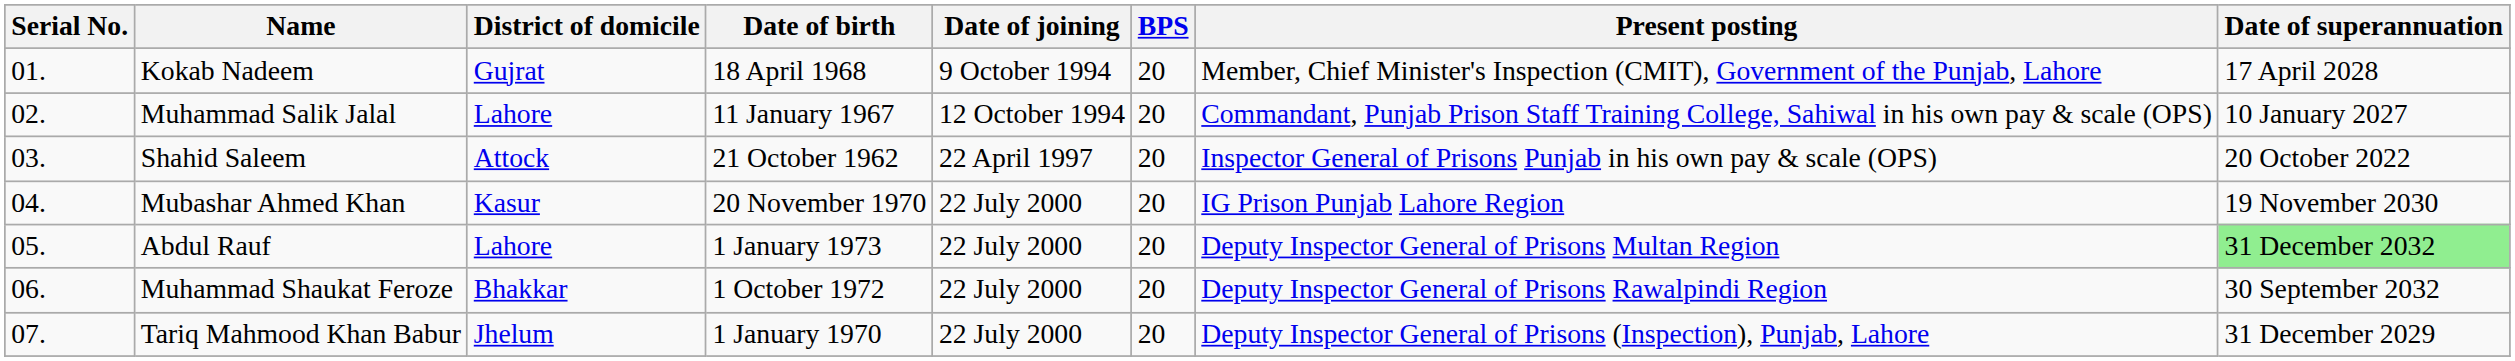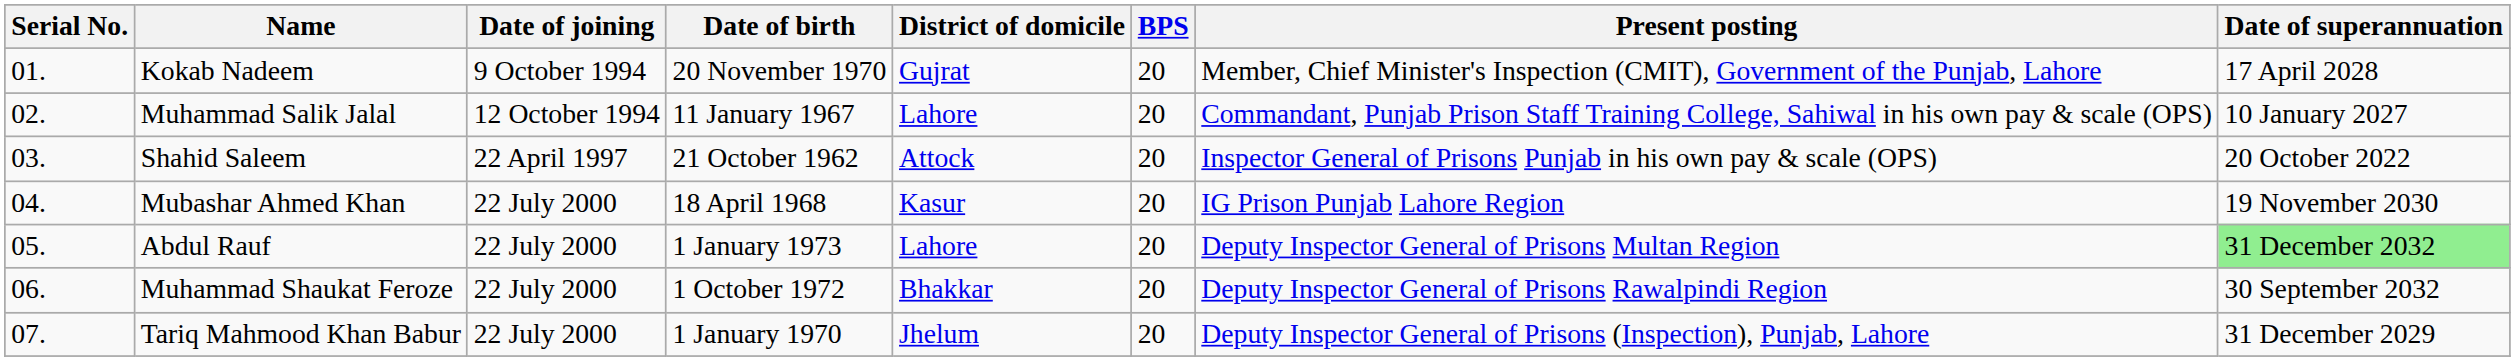 <table class="wikitable">
 <tr>
 <th>Serial No.</th>
 <th>Name</th>
+<th>Date of joining</th>
+<th>Date of birth</th>
 <th>District of domicile</th>
-<th>Date of birth</th>
-<th>Date of joining</th>
 <th><a href='#'>BPS</a></th>
 <th>Present posting</th>
 <th>Date of superannuation</th>
 </tr>
 <tr>
 <td>01.</td>
 <td>Kokab Nadeem</td>
+<td>9 October 1994</td>
+<td>20 November 1970</td>
 <td><a href='#'>Gujrat</a></td>
-<td>18 April 1968</td>
-<td>9 October 1994</td>
 <td>20</td>
 <td>Member, Chief Minister's Inspection (CMIT), <a href='#'>Government of the Punjab</a>, <a href='#'>Lahore</a></td>
 <td>17 April 2028</td>
 </tr>
 <tr>
 <td>02.</td>
 <td>Muhammad Salik Jalal</td>
+<td>12 October 1994</td>
+<td>11 January 1967</td>
 <td><a href='#'>Lahore</a></td>
-<td>11 January 1967</td>
-<td>12 October 1994</td>
 <td>20</td>
 <td><a href='#'>Commandant</a>, <a href='#'>Punjab Prison Staff Training College, Sahiwal</a> in his own pay & scale (OPS)</td>
 <td>10 January 2027</td>
 </tr>
 <tr>
 <td>03.</td>
 <td>Shahid Saleem</td>
+<td>22 April 1997</td>
+<td>21 October 1962</td>
 <td><a href='#'>Attock</a></td>
-<td>21 October 1962</td>
-<td>22 April 1997</td>
 <td>20</td>
 <td><a href='#'>Inspector General of Prisons</a> <a href='#'>Punjab</a> in his own pay & scale (OPS)</td>
 <td>20 October 2022</td>
 </tr>
 <tr>
 <td>04.</td>
 <td>Mubashar Ahmed Khan</td>
+<td>22 July 2000</td>
+<td>18 April 1968</td>
 <td><a href='#'>Kasur</a></td>
-<td>20 November 1970</td>
-<td>22 July 2000</td>
 <td>20</td>
 <td><a href='#'>IG Prison Punjab</a> <a href='#'>Lahore Region</a></td>
 <td>19 November 2030</td>
 </tr>
 <tr>
 <td>05.</td>
 <td>Abdul Rauf</td>
+<td>22 July 2000</td>
+<td>1 January 1973</td>
 <td><a href='#'>Lahore</a></td>
-<td>1 January 1973</td>
-<td>22 July 2000</td>
 <td>20</td>
 <td><a href='#'>Deputy Inspector General of Prisons</a> <a href='#'>Multan Region</a></td>
 <td style="background: lightgreen;">31 December 2032</td>
 </tr>
 <tr>
 <td>06.</td>
 <td>Muhammad Shaukat Feroze</td>
+<td>22 July 2000</td>
+<td>1 October 1972</td>
 <td><a href='#'>Bhakkar</a></td>
-<td>1 October 1972</td>
-<td>22 July 2000</td>
 <td>20</td>
 <td><a href='#'>Deputy Inspector General of Prisons</a> <a href='#'>Rawalpindi Region</a></td>
 <td>30 September 2032</td>
 </tr>
 <tr>
 <td>07.</td>
 <td>Tariq Mahmood Khan Babur</td>
+<td>22 July 2000</td>
+<td>1 January 1970</td>
 <td><a href='#'>Jhelum</a></td>
-<td>1 January 1970</td>
-<td>22 July 2000</td>
 <td>20</td>
 <td><a href='#'>Deputy Inspector General of Prisons</a> (<a href='#'>Inspection</a>), <a href='#'>Punjab</a>, <a href='#'>Lahore</a></td>
 <td>31 December 2029</td>
 </tr>
 </table>
